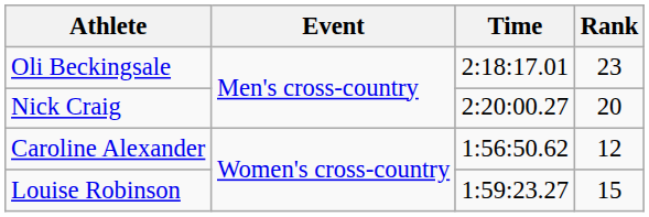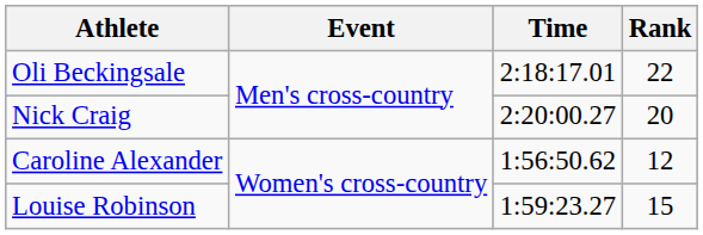 <table class=wikitable style="font-size:90%">
 <tr>
 <th>Athlete</th>
 <th>Event</th>
 <th>Time</th>
 <th>Rank</th>
 </tr>
 <tr align=center>
 <td align=left><a href='#'>Oli Beckingsale</a></td>
 <td align=left rowspan=2><a href='#'>Men's cross-country</a></td>
 <td>2:18:17.01</td>
-<td>23</td>
+<td>22</td>
 </tr>
 <tr align=center>
 <td align=left><a href='#'>Nick Craig</a></td>
 <td>2:20:00.27</td>
 <td>20</td>
 </tr>
 <tr align=center>
 <td align=left><a href='#'>Caroline Alexander</a></td>
 <td align=left rowspan=2><a href='#'>Women's cross-country</a></td>
 <td>1:56:50.62</td>
 <td>12</td>
 </tr>
 <tr align=center>
 <td align=left><a href='#'>Louise Robinson</a></td>
 <td>1:59:23.27</td>
 <td>15</td>
 </tr>
 </table>
